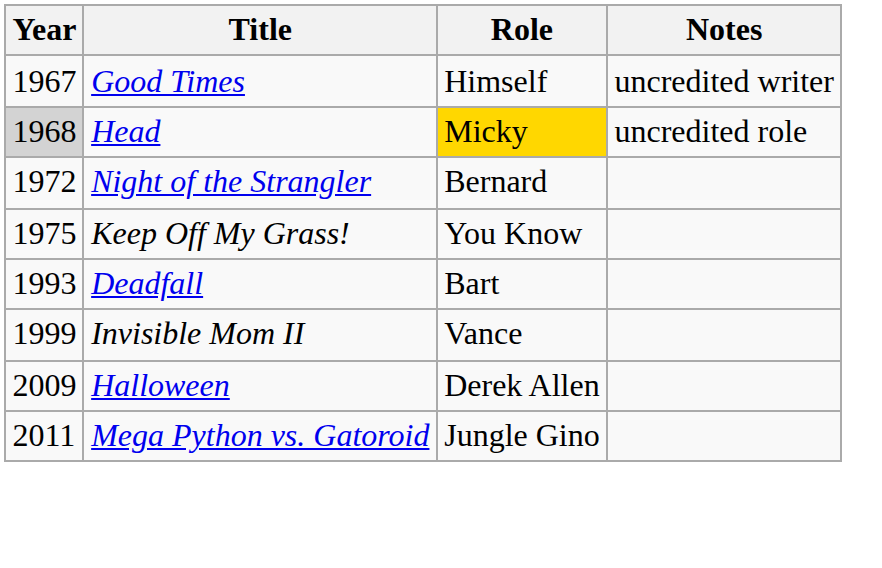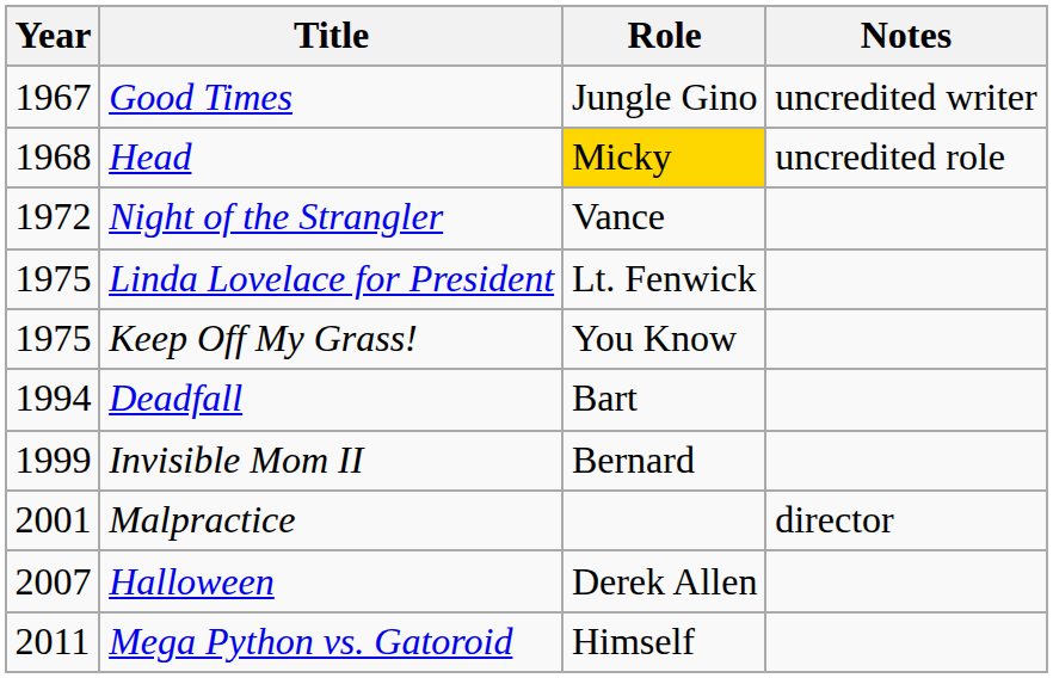 <table class="wikitable sortable">
 <tr>
 <th>Year</th>
 <th>Title</th>
 <th>Role</th>
 <th>Notes</th>
 </tr>
 <tr>
 <td>1967</td>
 <td><em><a href='#'>Good Times</a></em></td>
-<td>Himself</td>
+<td>Jungle Gino</td>
 <td>uncredited writer</td>
 </tr>
 <tr>
-<td style="background: lightgrey;">1968</td>
+<td>1968</td>
 <td><em><a href='#'>Head</a></em></td>
 <td style="background: gold;">Micky</td>
 <td>uncredited role</td>
 </tr>
 <tr>
 <td>1972</td>
 <td><em><a href='#'>Night of the Strangler</a></em></td>
-<td>Bernard</td>
+<td>Vance</td>
+<td></td>
+</tr>
+<tr>
+<td>1975</td>
+<td><em><a href='#'>Linda Lovelace for President</a></em></td>
+<td>Lt. Fenwick</td>
 <td></td>
 </tr>
 <tr>
 <td>1975</td>
 <td><em>Keep Off My Grass!</em></td>
 <td>You Know</td>
 <td></td>
 </tr>
 <tr>
-<td>1993</td>
+<td>1994</td>
 <td><em><a href='#'>Deadfall</a></em></td>
 <td>Bart</td>
 <td></td>
 </tr>
 <tr>
 <td>1999</td>
 <td><em>Invisible Mom II</em></td>
-<td>Vance</td>
+<td>Bernard</td>
 <td></td>
 </tr>
 <tr>
-<td>2009</td>
+<td>2001</td>
+<td><em>Malpractice</em></td>
+<td></td>
+<td>director</td>
+</tr>
+<tr>
+<td>2007</td>
 <td><em><a href='#'>Halloween</a></em></td>
 <td>Derek Allen</td>
 <td></td>
 </tr>
 <tr>
 <td>2011</td>
 <td><em><a href='#'>Mega Python vs. Gatoroid</a></em></td>
-<td>Jungle Gino</td>
+<td>Himself</td>
 <td></td>
 </tr>
 </table>
